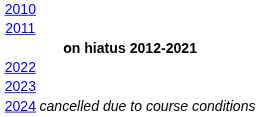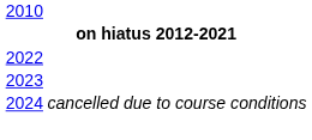 <table>
 <tr>
 <td align="center"><a href='#'>2010</a></td>
-<td></td>
-<td></td>
-<td></td>
-</tr>
-<tr>
-<td align="center"><a href='#'>2011</a></td>
 <td></td>
 <td></td>
 <td></td>
 </tr>
 <tr>
 <th colspan=4>on hiatus 2012-2021</th>
 </tr>
 <tr>
 <td align="center"><a href='#'>2022</a></td>
 <td></td>
 <td></td>
 <td></td>
 </tr>
 <tr>
 <td align="center"><a href='#'>2023</a></td>
 <td></td>
 <td></td>
 <td></td>
 </tr>
 <tr>
 <td align="center"><a href='#'>2024</a></td>
 <td colspan=3 align=center><em>cancelled due to course conditions</em></td>
 </tr>
 </table>
